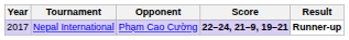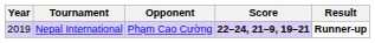 <table class="sortable wikitable" style="font-size: 90%;">
 <tr>
 <th>Year</th>
 <th>Tournament</th>
 <th>Opponent</th>
 <th>Score</th>
 <th>Result</th>
 </tr>
 <tr style="background:#D8CEF6">
-<td align="center">2017</td>
+<td align="center">2019</td>
 <td align="left"><a href='#'>Nepal International</a></td>
 <td align="left"> <a href='#'>Phạm Cao Cường</a></td>
 <td align="left"><strong>22–24, 21–9, 19–21</strong></td>
 <td style="text-align:left; background:white"> <strong>Runner-up</strong></td>
 </tr>
 </table>
